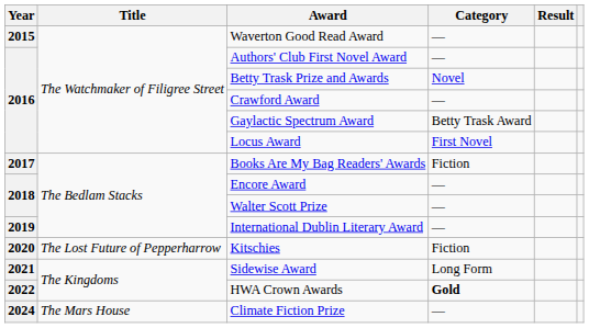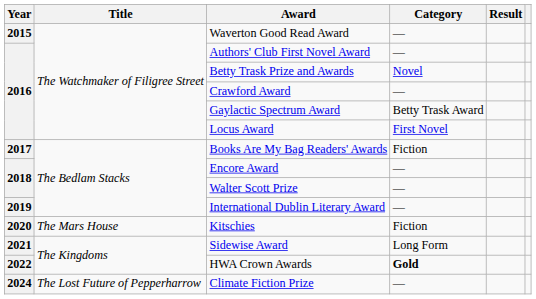 <table class="wikitable sortable">
 <tr>
 <th>Year</th>
 <th>Title</th>
 <th>Award</th>
 <th>Category</th>
 <th>Result</th>
 <th></th>
 </tr>
 <tr>
 <th>2015</th>
 <td rowspan="6"><em>The Watchmaker of Filigree Street</em></td>
 <td>Waverton Good Read Award</td>
 <td>—</td>
 <td></td>
 <td></td>
 </tr>
 <tr>
 <th rowspan="5">2016</th>
 <td><a href='#'>Authors' Club First Novel Award</a></td>
 <td>—</td>
 <td></td>
 <td></td>
 </tr>
 <tr>
 <td><a href='#'>Betty Trask Prize and Awards</a></td>
 <td><a href='#'>Novel</a></td>
 <td></td>
 <td></td>
 </tr>
 <tr>
 <td><a href='#'>Crawford Award</a></td>
 <td>—</td>
 <td></td>
 <td></td>
 </tr>
 <tr>
 <td><a href='#'>Gaylactic Spectrum Award</a></td>
 <td>Betty Trask Award</td>
 <td></td>
 <td></td>
 </tr>
 <tr>
 <td><a href='#'>Locus Award</a></td>
 <td><a href='#'>First Novel</a></td>
 <td></td>
 <td></td>
 </tr>
 <tr>
 <th>2017</th>
 <td rowspan="4"><em>The Bedlam Stacks</em></td>
 <td><a href='#'>Books Are My Bag Readers' Awards</a></td>
 <td>Fiction</td>
 <td></td>
 <td></td>
 </tr>
 <tr>
 <th rowspan="2">2018</th>
 <td><a href='#'>Encore Award</a></td>
 <td>—</td>
 <td></td>
 <td></td>
 </tr>
 <tr>
 <td><a href='#'>Walter Scott Prize</a></td>
 <td>—</td>
 <td></td>
 <td></td>
 </tr>
 <tr>
 <th>2019</th>
 <td><a href='#'>International Dublin Literary Award</a></td>
 <td>—</td>
 <td></td>
 <td></td>
 </tr>
 <tr>
 <th>2020</th>
-<td><em>The Lost Future of Pepperharrow</em></td>
+<td><em>The Mars House</em></td>
 <td><a href='#'>Kitschies</a></td>
 <td>Fiction</td>
 <td></td>
 <td></td>
 </tr>
 <tr>
 <th>2021</th>
 <td rowspan="2"><em>The Kingdoms</em></td>
 <td><a href='#'>Sidewise Award</a></td>
 <td>Long Form</td>
 <td></td>
 <td></td>
 </tr>
 <tr>
 <th>2022</th>
 <td>HWA Crown Awards</td>
 <td><strong>Gold</strong></td>
 <td></td>
 <td></td>
 </tr>
 <tr>
 <th>2024</th>
-<td><em>The Mars House</em></td>
+<td><em>The Lost Future of Pepperharrow</em></td>
 <td><a href='#'>Climate Fiction Prize</a></td>
 <td>—</td>
 <td></td>
 <td></td>
 </tr>
 </table>
